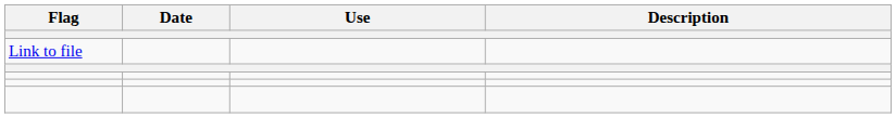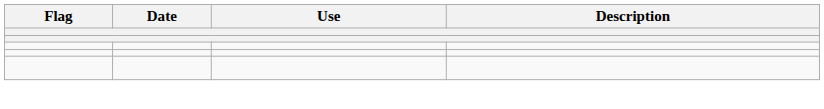 <table class="wikitable" style="background:#f9f9f9">
 <tr>
 <th width="110">Flag</th>
 <th width="100">Date</th>
 <th width="250">Use</th>
 <th width="400">Description</th>
 </tr>
 <tr>
 <th colspan="4"></th>
-</tr>
-<tr>
-<td><a href='#'>Link to file</a></td>
-<td></td>
-<td></td>
-<td></td>
 </tr>
 <tr>
 <th colspan="4"></th>
 </tr>
 <tr>
 <td></td>
 <td></td>
 <td></td>
 <td></td>
 </tr>
 <tr>
 <td></td>
 <td></td>
 <td></td>
 <td></td>
 </tr>
 <tr>
 <td><br></td>
 <td></td>
 <td></td>
 <td></td>
 </tr>
 </table>
